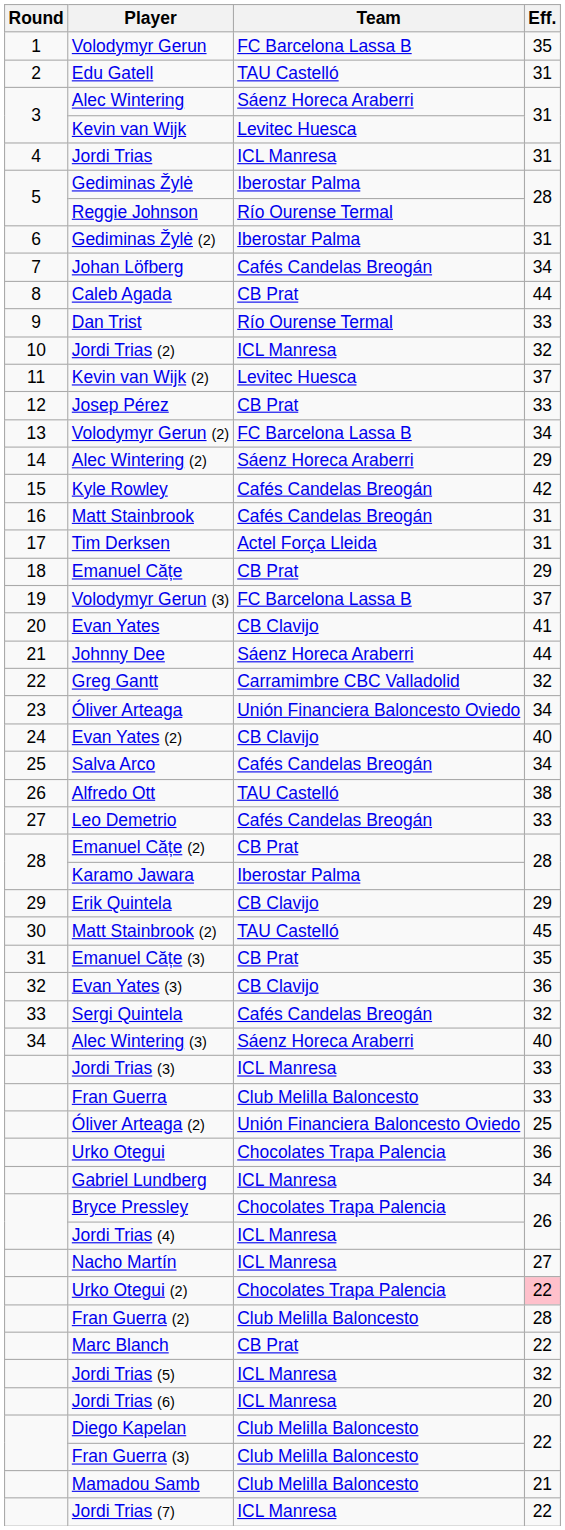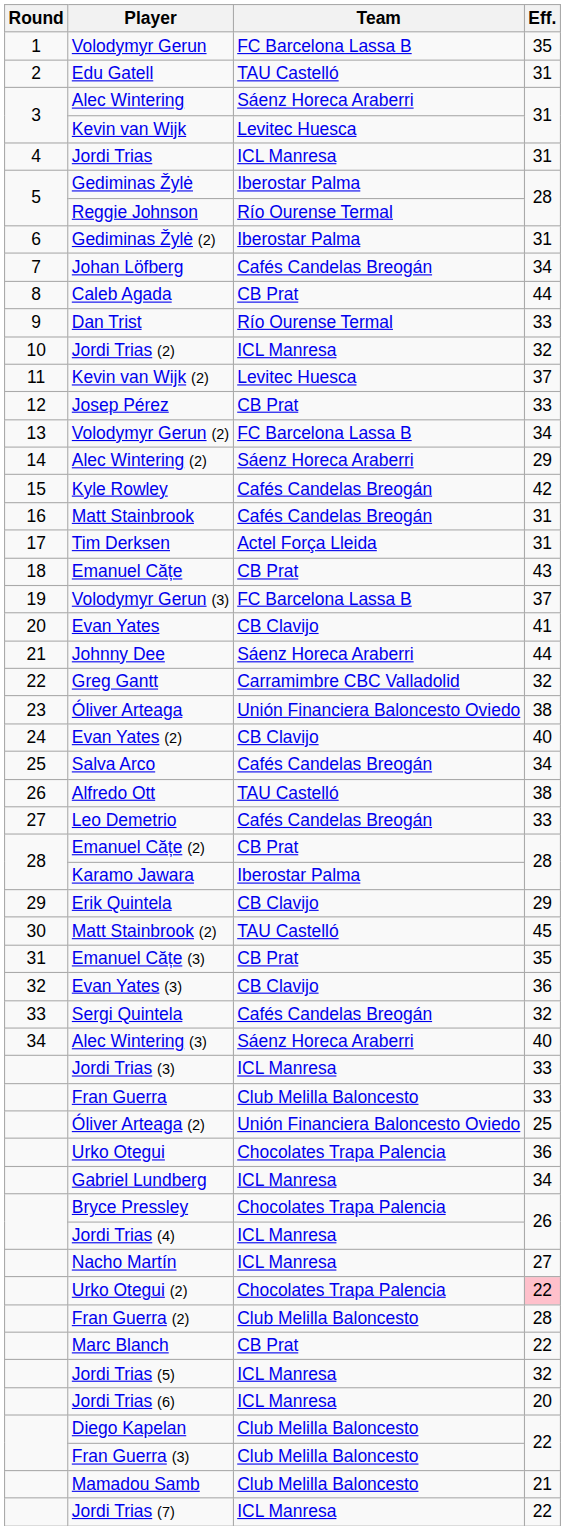 <table class="wikitable sortable" style="text-align: center;">
 <tr>
 <th>Round</th>
 <th>Player</th>
 <th>Team</th>
 <th>Eff.</th>
 </tr>
 <tr>
 <td>1</td>
 <td style="text-align:left;"> <a href='#'>Volodymyr Gerun</a></td>
 <td style="text-align:left;"><a href='#'>FC Barcelona Lassa B</a></td>
 <td>35</td>
 </tr>
 <tr>
 <td>2</td>
 <td style="text-align:left;"> <a href='#'>Edu Gatell</a></td>
 <td style="text-align:left;"><a href='#'>TAU Castelló</a></td>
 <td>31</td>
 </tr>
 <tr>
 <td rowspan=2>3</td>
 <td style="text-align:left;"> <a href='#'>Alec Wintering</a></td>
 <td style="text-align:left;"><a href='#'>Sáenz Horeca Araberri</a></td>
 <td rowspan=2>31</td>
 </tr>
 <tr>
 <td style="text-align:left;"> <a href='#'>Kevin van Wijk</a></td>
 <td style="text-align:left;"><a href='#'>Levitec Huesca</a></td>
 </tr>
 <tr>
 <td>4</td>
 <td style="text-align:left;"> <a href='#'>Jordi Trias</a></td>
 <td style="text-align:left;"><a href='#'>ICL Manresa</a></td>
 <td>31</td>
 </tr>
 <tr>
 <td rowspan=2>5</td>
 <td style="text-align:left;"> <a href='#'>Gediminas Žylė</a></td>
 <td style="text-align:left;"><a href='#'>Iberostar Palma</a></td>
 <td rowspan=2>28</td>
 </tr>
 <tr>
 <td style="text-align:left;"> <a href='#'>Reggie Johnson</a></td>
 <td style="text-align:left;"><a href='#'>Río Ourense Termal</a></td>
 </tr>
 <tr>
 <td>6</td>
 <td style="text-align:left;"> <a href='#'>Gediminas Žylė</a> <small>(2)</small></td>
 <td style="text-align:left;"><a href='#'>Iberostar Palma</a></td>
 <td>31</td>
 </tr>
 <tr>
 <td>7</td>
 <td style="text-align:left;"> <a href='#'>Johan Löfberg</a></td>
 <td style="text-align:left;"><a href='#'>Cafés Candelas Breogán</a></td>
 <td>34</td>
 </tr>
 <tr>
 <td>8</td>
 <td style="text-align:left;"> <a href='#'>Caleb Agada</a></td>
 <td style="text-align:left;"><a href='#'>CB Prat</a></td>
 <td>44</td>
 </tr>
 <tr>
 <td>9</td>
 <td style="text-align:left;"> <a href='#'>Dan Trist</a></td>
 <td style="text-align:left;"><a href='#'>Río Ourense Termal</a></td>
 <td>33</td>
 </tr>
 <tr>
 <td>10</td>
 <td style="text-align:left;"> <a href='#'>Jordi Trias</a> <small>(2)</small></td>
 <td style="text-align:left;"><a href='#'>ICL Manresa</a></td>
 <td>32</td>
 </tr>
 <tr>
 <td>11</td>
 <td style="text-align:left;"> <a href='#'>Kevin van Wijk</a> <small>(2)</small></td>
 <td style="text-align:left;"><a href='#'>Levitec Huesca</a></td>
 <td>37</td>
 </tr>
 <tr>
 <td>12</td>
 <td style="text-align:left;"> <a href='#'>Josep Pérez</a></td>
 <td style="text-align:left;"><a href='#'>CB Prat</a></td>
 <td>33</td>
 </tr>
 <tr>
 <td>13</td>
 <td style="text-align:left;"> <a href='#'>Volodymyr Gerun</a> <small>(2)</small></td>
 <td style="text-align:left;"><a href='#'>FC Barcelona Lassa B</a></td>
 <td>34</td>
 </tr>
 <tr>
 <td>14</td>
 <td style="text-align:left;"> <a href='#'>Alec Wintering</a> <small>(2)</small></td>
 <td style="text-align:left;"><a href='#'>Sáenz Horeca Araberri</a></td>
 <td>29</td>
 </tr>
 <tr>
 <td>15</td>
 <td style="text-align:left;"> <a href='#'>Kyle Rowley</a></td>
 <td style="text-align:left;"><a href='#'>Cafés Candelas Breogán</a></td>
 <td>42</td>
 </tr>
 <tr>
 <td>16</td>
 <td style="text-align:left;"> <a href='#'>Matt Stainbrook</a></td>
 <td style="text-align:left;"><a href='#'>Cafés Candelas Breogán</a></td>
 <td>31</td>
 </tr>
 <tr>
 <td>17</td>
 <td style="text-align:left;"> <a href='#'>Tim Derksen</a></td>
 <td style="text-align:left;"><a href='#'>Actel Força Lleida</a></td>
 <td>31</td>
 </tr>
 <tr>
 <td>18</td>
 <td style="text-align:left;"> <a href='#'>Emanuel Cățe</a></td>
 <td style="text-align:left;"><a href='#'>CB Prat</a></td>
-<td>29</td>
+<td>43</td>
 </tr>
 <tr>
 <td>19</td>
 <td style="text-align:left;"> <a href='#'>Volodymyr Gerun</a> <small>(3)</small></td>
 <td style="text-align:left;"><a href='#'>FC Barcelona Lassa B</a></td>
 <td>37</td>
 </tr>
 <tr>
 <td>20</td>
 <td style="text-align:left;"> <a href='#'>Evan Yates</a></td>
 <td style="text-align:left;"><a href='#'>CB Clavijo</a></td>
 <td>41</td>
 </tr>
 <tr>
 <td>21</td>
 <td style="text-align:left;"> <a href='#'>Johnny Dee</a></td>
 <td style="text-align:left;"><a href='#'>Sáenz Horeca Araberri</a></td>
 <td>44</td>
 </tr>
 <tr>
 <td>22</td>
 <td style="text-align:left;"> <a href='#'>Greg Gantt</a></td>
 <td style="text-align:left;"><a href='#'>Carramimbre CBC Valladolid</a></td>
 <td>32</td>
 </tr>
 <tr>
 <td>23</td>
 <td style="text-align:left;"> <a href='#'>Óliver Arteaga</a></td>
 <td style="text-align:left;"><a href='#'>Unión Financiera Baloncesto Oviedo</a></td>
-<td>34</td>
+<td>38</td>
 </tr>
 <tr>
 <td>24</td>
 <td style="text-align:left;"> <a href='#'>Evan Yates</a> <small>(2)</small></td>
 <td style="text-align:left;"><a href='#'>CB Clavijo</a></td>
 <td>40</td>
 </tr>
 <tr>
 <td>25</td>
 <td style="text-align:left;"> <a href='#'>Salva Arco</a></td>
 <td style="text-align:left;"><a href='#'>Cafés Candelas Breogán</a></td>
 <td>34</td>
 </tr>
 <tr>
 <td>26</td>
 <td style="text-align:left;"> <a href='#'>Alfredo Ott</a></td>
 <td style="text-align:left;"><a href='#'>TAU Castelló</a></td>
 <td>38</td>
 </tr>
 <tr>
 <td>27</td>
 <td style="text-align:left;"> <a href='#'>Leo Demetrio</a></td>
 <td style="text-align:left;"><a href='#'>Cafés Candelas Breogán</a></td>
 <td>33</td>
 </tr>
 <tr>
 <td rowspan=2>28</td>
 <td style="text-align:left;"> <a href='#'>Emanuel Cățe</a> <small>(2)</small></td>
 <td style="text-align:left;"><a href='#'>CB Prat</a></td>
 <td rowspan=2>28</td>
 </tr>
 <tr>
 <td style="text-align:left;"> <a href='#'>Karamo Jawara</a></td>
 <td style="text-align:left;"><a href='#'>Iberostar Palma</a></td>
 </tr>
 <tr>
 <td>29</td>
 <td style="text-align:left;"> <a href='#'>Erik Quintela</a></td>
 <td style="text-align:left;"><a href='#'>CB Clavijo</a></td>
 <td>29</td>
 </tr>
 <tr>
 <td>30</td>
 <td style="text-align:left;"> <a href='#'>Matt Stainbrook</a> <small>(2)</small></td>
 <td style="text-align:left;"><a href='#'>TAU Castelló</a></td>
 <td>45</td>
 </tr>
 <tr>
 <td>31</td>
 <td style="text-align:left;"> <a href='#'>Emanuel Cățe</a> <small>(3)</small></td>
 <td style="text-align:left;"><a href='#'>CB Prat</a></td>
 <td>35</td>
 </tr>
 <tr>
 <td>32</td>
 <td style="text-align:left;"> <a href='#'>Evan Yates</a> <small>(3)</small></td>
 <td style="text-align:left;"><a href='#'>CB Clavijo</a></td>
 <td>36</td>
 </tr>
 <tr>
 <td>33</td>
 <td style="text-align:left;"> <a href='#'>Sergi Quintela</a></td>
 <td style="text-align:left;"><a href='#'>Cafés Candelas Breogán</a></td>
 <td>32</td>
 </tr>
 <tr>
 <td>34</td>
 <td style="text-align:left;"> <a href='#'>Alec Wintering</a> <small>(3)</small></td>
 <td style="text-align:left;"><a href='#'>Sáenz Horeca Araberri</a></td>
 <td>40</td>
 </tr>
 <tr>
 <td></td>
 <td style="text-align:left;"> <a href='#'>Jordi Trias</a> <small>(3)</small></td>
 <td style="text-align:left;"><a href='#'>ICL Manresa</a></td>
 <td>33</td>
 </tr>
 <tr>
 <td></td>
 <td style="text-align:left;"> <a href='#'>Fran Guerra</a></td>
 <td style="text-align:left;"><a href='#'>Club Melilla Baloncesto</a></td>
 <td>33</td>
 </tr>
 <tr>
 <td></td>
 <td style="text-align:left;"> <a href='#'>Óliver Arteaga</a> <small>(2)</small></td>
 <td style="text-align:left;"><a href='#'>Unión Financiera Baloncesto Oviedo</a></td>
 <td>25</td>
 </tr>
 <tr>
 <td></td>
 <td style="text-align:left;"> <a href='#'>Urko Otegui</a></td>
 <td style="text-align:left;"><a href='#'>Chocolates Trapa Palencia</a></td>
 <td>36</td>
 </tr>
 <tr>
 <td></td>
 <td style="text-align:left;"> <a href='#'>Gabriel Lundberg</a></td>
 <td style="text-align:left;"><a href='#'>ICL Manresa</a></td>
 <td>34</td>
 </tr>
 <tr>
 <td rowspan=2></td>
 <td style="text-align:left;"> <a href='#'>Bryce Pressley</a></td>
 <td style="text-align:left;"><a href='#'>Chocolates Trapa Palencia</a></td>
 <td rowspan=2>26</td>
 </tr>
 <tr>
 <td style="text-align:left;"> <a href='#'>Jordi Trias</a> <small>(4)</small></td>
 <td style="text-align:left;"><a href='#'>ICL Manresa</a></td>
 </tr>
 <tr>
 <td></td>
 <td style="text-align:left;"> <a href='#'>Nacho Martín</a></td>
 <td style="text-align:left;"><a href='#'>ICL Manresa</a></td>
 <td>27</td>
 </tr>
 <tr>
 <td></td>
 <td style="text-align:left;"> <a href='#'>Urko Otegui</a> <small>(2)</small></td>
 <td style="text-align:left;"><a href='#'>Chocolates Trapa Palencia</a></td>
 <td style="background: pink;">22</td>
 </tr>
 <tr>
 <td></td>
 <td style="text-align:left;"> <a href='#'>Fran Guerra</a> <small>(2)</small></td>
 <td style="text-align:left;"><a href='#'>Club Melilla Baloncesto</a></td>
 <td>28</td>
 </tr>
 <tr>
 <td></td>
 <td style="text-align:left;"> <a href='#'>Marc Blanch</a></td>
 <td style="text-align:left;"><a href='#'>CB Prat</a></td>
 <td>22</td>
 </tr>
 <tr>
 <td></td>
 <td style="text-align:left;"> <a href='#'>Jordi Trias</a> <small>(5)</small></td>
 <td style="text-align:left;"><a href='#'>ICL Manresa</a></td>
 <td>32</td>
 </tr>
 <tr>
 <td></td>
 <td style="text-align:left;"> <a href='#'>Jordi Trias</a> <small>(6)</small></td>
 <td style="text-align:left;"><a href='#'>ICL Manresa</a></td>
 <td>20</td>
 </tr>
 <tr>
 <td rowspan=2></td>
 <td style="text-align:left;"> <a href='#'>Diego Kapelan</a></td>
 <td style="text-align:left;"><a href='#'>Club Melilla Baloncesto</a></td>
 <td rowspan=2>22</td>
 </tr>
 <tr>
 <td style="text-align:left;"> <a href='#'>Fran Guerra</a> <small>(3)</small></td>
 <td style="text-align:left;"><a href='#'>Club Melilla Baloncesto</a></td>
 </tr>
 <tr>
 <td></td>
 <td style="text-align:left;"> <a href='#'>Mamadou Samb</a></td>
 <td style="text-align:left;"><a href='#'>Club Melilla Baloncesto</a></td>
 <td>21</td>
 </tr>
 <tr>
 <td></td>
 <td style="text-align:left;"> <a href='#'>Jordi Trias</a> <small>(7)</small></td>
 <td style="text-align:left;"><a href='#'>ICL Manresa</a></td>
 <td>22</td>
 </tr>
 </table>
